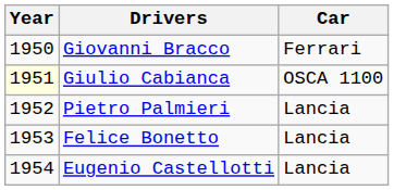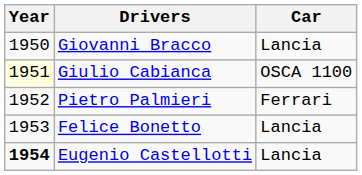 <table class="wikitable" style="font-size:95%">
 <tr>
 <th>Year</th>
 <th>Drivers</th>
 <th>Car</th>
 </tr>
 <tr>
 <td>1950</td>
 <td> <a href='#'>Giovanni Bracco</a></td>
-<td>Ferrari</td>
+<td>Lancia</td>
 </tr>
 <tr>
 <td style="background: lightyellow;">1951</td>
 <td>  <a href='#'>Giulio Cabianca</a></td>
 <td>OSCA 1100</td>
 </tr>
 <tr>
 <td>1952</td>
 <td> <a href='#'>Pietro Palmieri</a></td>
-<td>Lancia</td>
+<td>Ferrari</td>
 </tr>
 <tr>
 <td>1953</td>
 <td> <a href='#'>Felice Bonetto</a></td>
 <td>Lancia</td>
 </tr>
 <tr>
-<td>1954</td>
+<td><strong>1954</strong></td>
 <td> <a href='#'>Eugenio Castellotti</a></td>
 <td>Lancia</td>
 </tr>
 </table>
